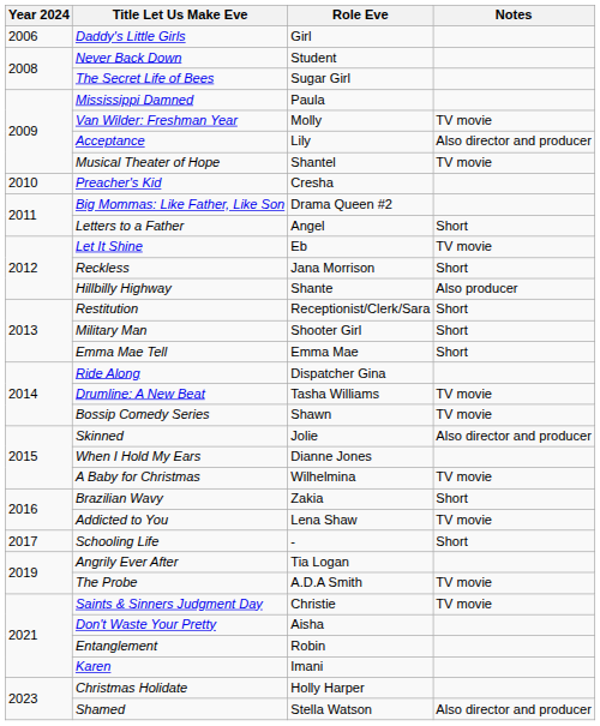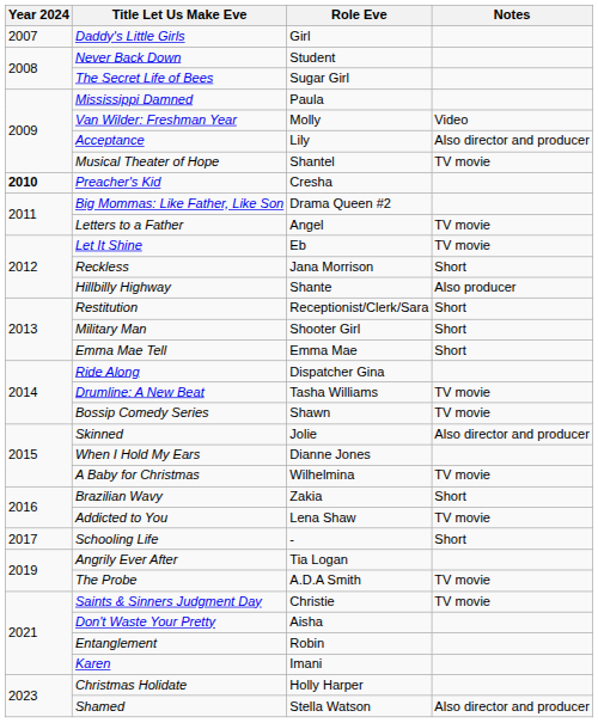 <table class="wikitable sortable">
 <tr>
 <th>Year 2024</th>
 <th>Title Let Us Make Eve</th>
 <th>Role Eve</th>
 <th class="unsortable">Notes</th>
 </tr>
 <tr>
-<td>2006</td>
+<td>2007</td>
 <td><em> <a href='#'>Daddy's Little Girls</a></em></td>
 <td>Girl</td>
 <td></td>
 </tr>
 <tr>
 <td rowspan="2">2008</td>
 <td><em> <a href='#'>Never Back Down</a></em></td>
 <td>Student</td>
 <td></td>
 </tr>
 <tr>
 <td><em> <a href='#'>The Secret Life of Bees</a></em></td>
 <td>Sugar Girl</td>
 <td></td>
 </tr>
 <tr>
 <td rowspan="4">2009</td>
 <td><em><a href='#'>Mississippi Damned</a></em></td>
 <td>Paula</td>
 <td></td>
 </tr>
 <tr>
 <td><em><a href='#'>Van Wilder: Freshman Year</a> </em></td>
 <td>Molly</td>
-<td>TV movie</td>
+<td>Video</td>
 </tr>
 <tr>
 <td><em><a href='#'>Acceptance</a></em></td>
 <td>Lily</td>
 <td>Also director and producer</td>
 </tr>
 <tr>
 <td><em> Musical Theater of Hope</em></td>
 <td>Shantel</td>
 <td>TV movie</td>
 </tr>
 <tr>
-<td>2010</td>
+<td><strong>2010</strong></td>
 <td><em> <a href='#'>Preacher's Kid</a></em></td>
 <td>Cresha</td>
 <td></td>
 </tr>
 <tr>
 <td rowspan="2">2011</td>
 <td><em><a href='#'>Big Mommas: Like Father, Like Son</a></em></td>
 <td>Drama Queen #2</td>
 <td></td>
 </tr>
 <tr>
 <td><em>Letters to a Father</em></td>
 <td>Angel</td>
-<td>Short</td>
+<td>TV movie</td>
 </tr>
 <tr>
 <td rowspan="3">2012</td>
 <td><em><a href='#'>Let It Shine</a></em></td>
 <td>Eb</td>
 <td>TV movie</td>
 </tr>
 <tr>
 <td><em> Reckless</em></td>
 <td>Jana Morrison</td>
 <td>Short</td>
 </tr>
 <tr>
 <td><em> Hillbilly Highway</em></td>
 <td>Shante</td>
 <td>Also producer</td>
 </tr>
 <tr>
 <td rowspan="3">2013</td>
 <td><em>Restitution</em></td>
 <td>Receptionist/Clerk/Sara</td>
 <td>Short</td>
 </tr>
 <tr>
 <td><em>Military Man</em></td>
 <td>Shooter Girl</td>
 <td>Short</td>
 </tr>
 <tr>
 <td><em>Emma Mae Tell</em></td>
 <td>Emma Mae</td>
 <td>Short</td>
 </tr>
 <tr>
 <td rowspan="3">2014</td>
 <td><em><a href='#'>Ride Along</a></em></td>
 <td>Dispatcher Gina</td>
 <td></td>
 </tr>
 <tr>
 <td><em><a href='#'>Drumline: A New Beat</a></em></td>
 <td>Tasha Williams</td>
 <td>TV movie</td>
 </tr>
 <tr>
 <td><em>Bossip Comedy Series</em></td>
 <td>Shawn</td>
 <td>TV movie</td>
 </tr>
 <tr>
 <td rowspan="3">2015</td>
 <td><em>Skinned</em></td>
 <td>Jolie</td>
 <td>Also director and producer</td>
 </tr>
 <tr>
 <td><em> When I Hold My Ears</em></td>
 <td>Dianne Jones</td>
 <td></td>
 </tr>
 <tr>
 <td><em> A Baby for Christmas</em></td>
 <td>Wilhelmina</td>
 <td>TV movie</td>
 </tr>
 <tr>
 <td rowspan="2">2016</td>
 <td><em>Brazilian Wavy</em></td>
 <td>Zakia</td>
 <td>Short</td>
 </tr>
 <tr>
 <td><em>Addicted to You</em></td>
 <td>Lena Shaw</td>
 <td>TV movie</td>
 </tr>
 <tr>
 <td>2017</td>
 <td><em>Schooling Life</em></td>
 <td>-</td>
 <td>Short</td>
 </tr>
 <tr>
 <td rowspan="2">2019</td>
 <td><em>Angrily Ever After</em></td>
 <td>Tia Logan</td>
 <td></td>
 </tr>
 <tr>
 <td><em>The Probe</em></td>
 <td>A.D.A Smith</td>
 <td>TV movie</td>
 </tr>
 <tr>
 <td rowspan="4">2021</td>
 <td><em><a href='#'>Saints & Sinners Judgment Day</a></em></td>
 <td>Christie</td>
 <td>TV movie</td>
 </tr>
 <tr>
 <td><em><a href='#'>Don't Waste Your Pretty</a></em></td>
 <td>Aisha</td>
 <td></td>
 </tr>
 <tr>
 <td><em>Entanglement</em></td>
 <td>Robin</td>
 <td></td>
 </tr>
 <tr>
 <td><em><a href='#'>Karen</a></em></td>
 <td>Imani</td>
 <td></td>
 </tr>
 <tr>
 <td rowspan="2">2023</td>
 <td><em>Christmas Holidate</em></td>
 <td>Holly Harper</td>
 <td></td>
 </tr>
 <tr>
 <td><em>Shamed</em></td>
 <td>Stella Watson</td>
 <td>Also director and producer</td>
 </tr>
 </table>
